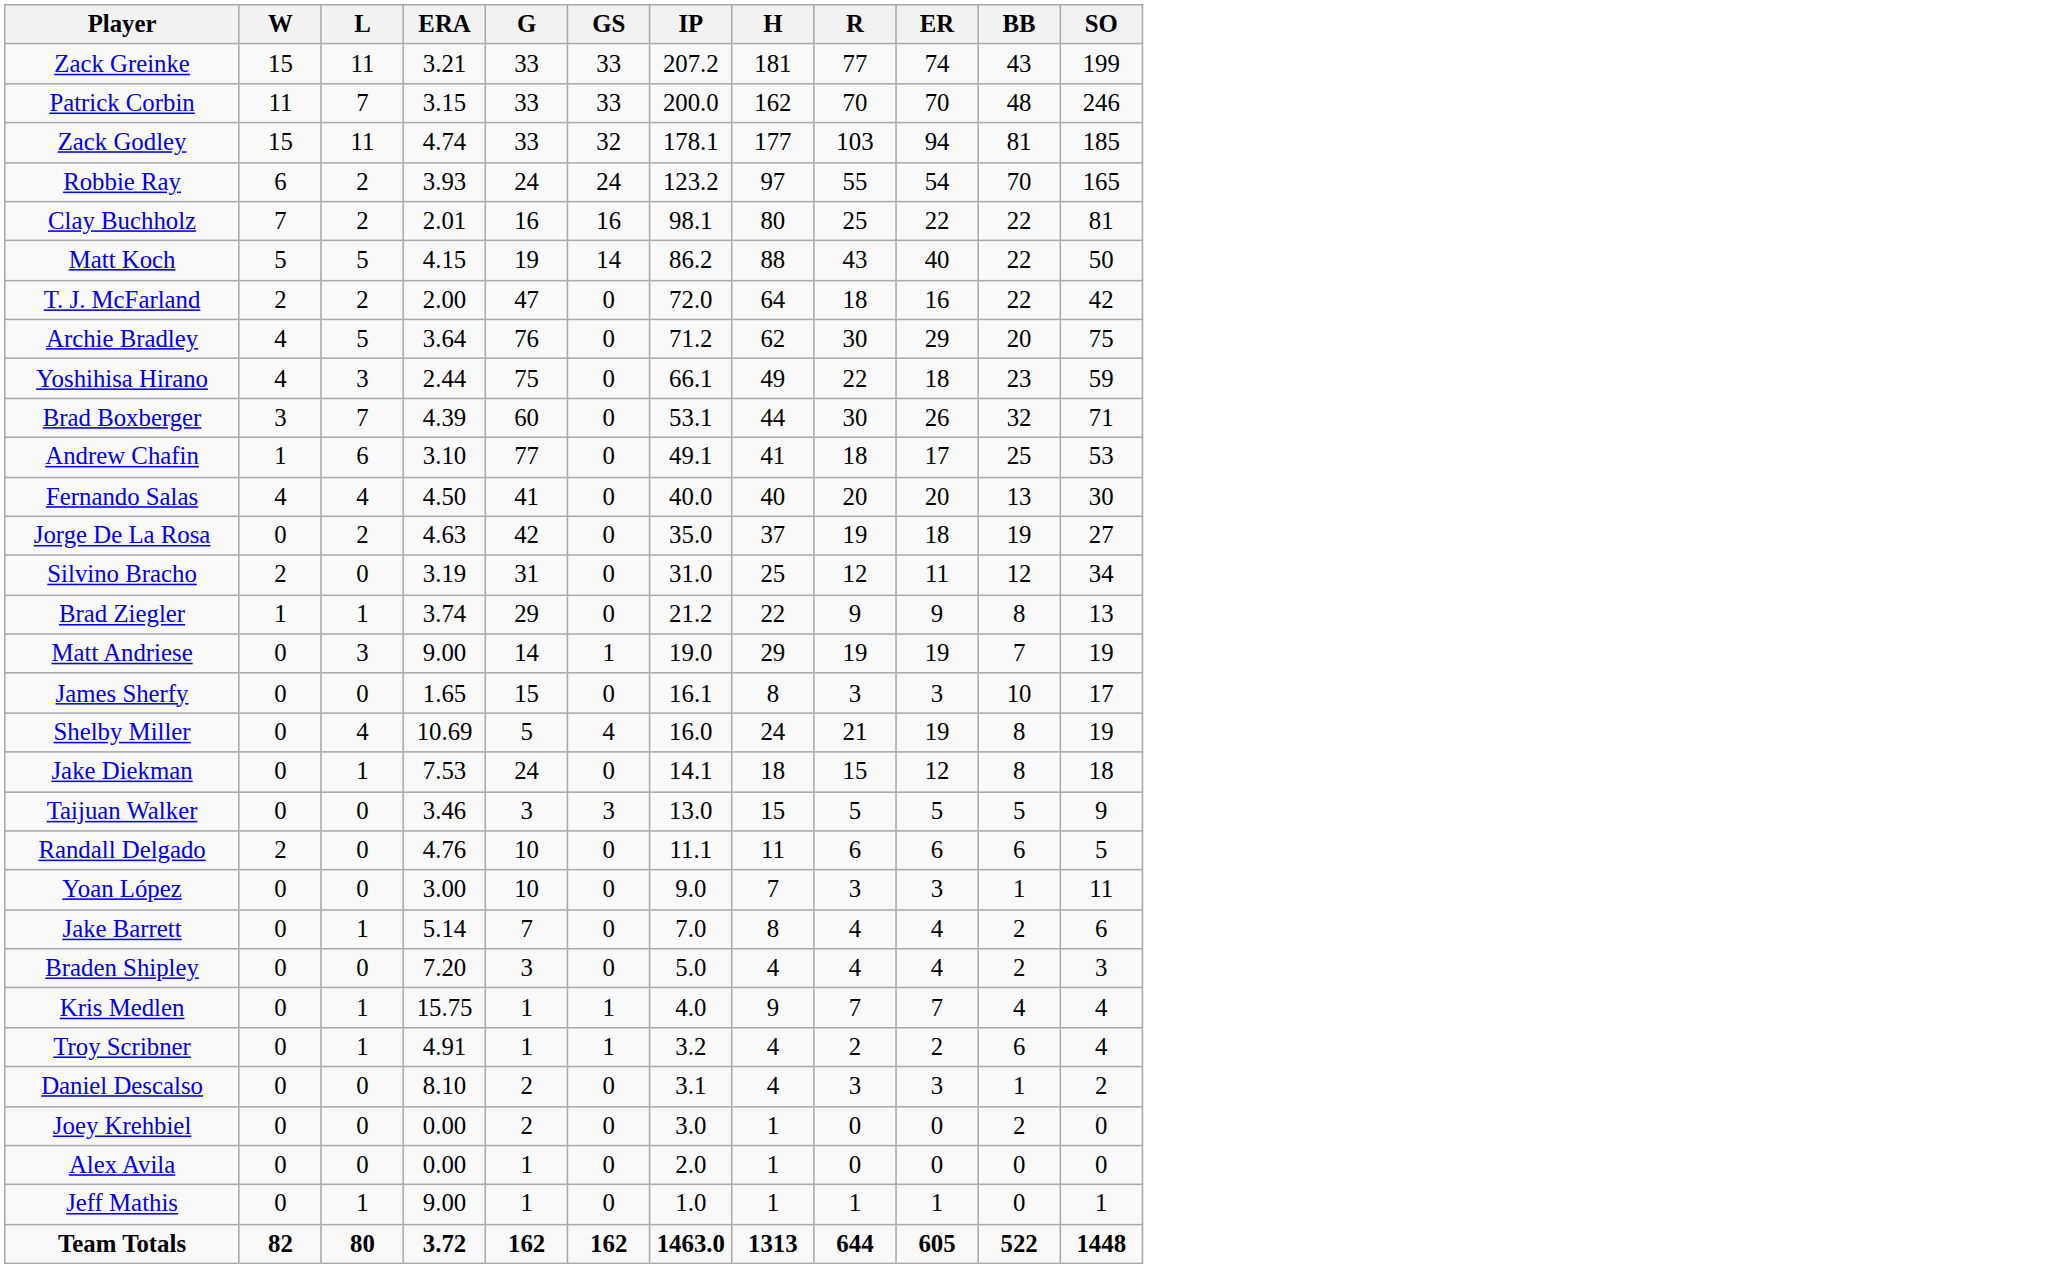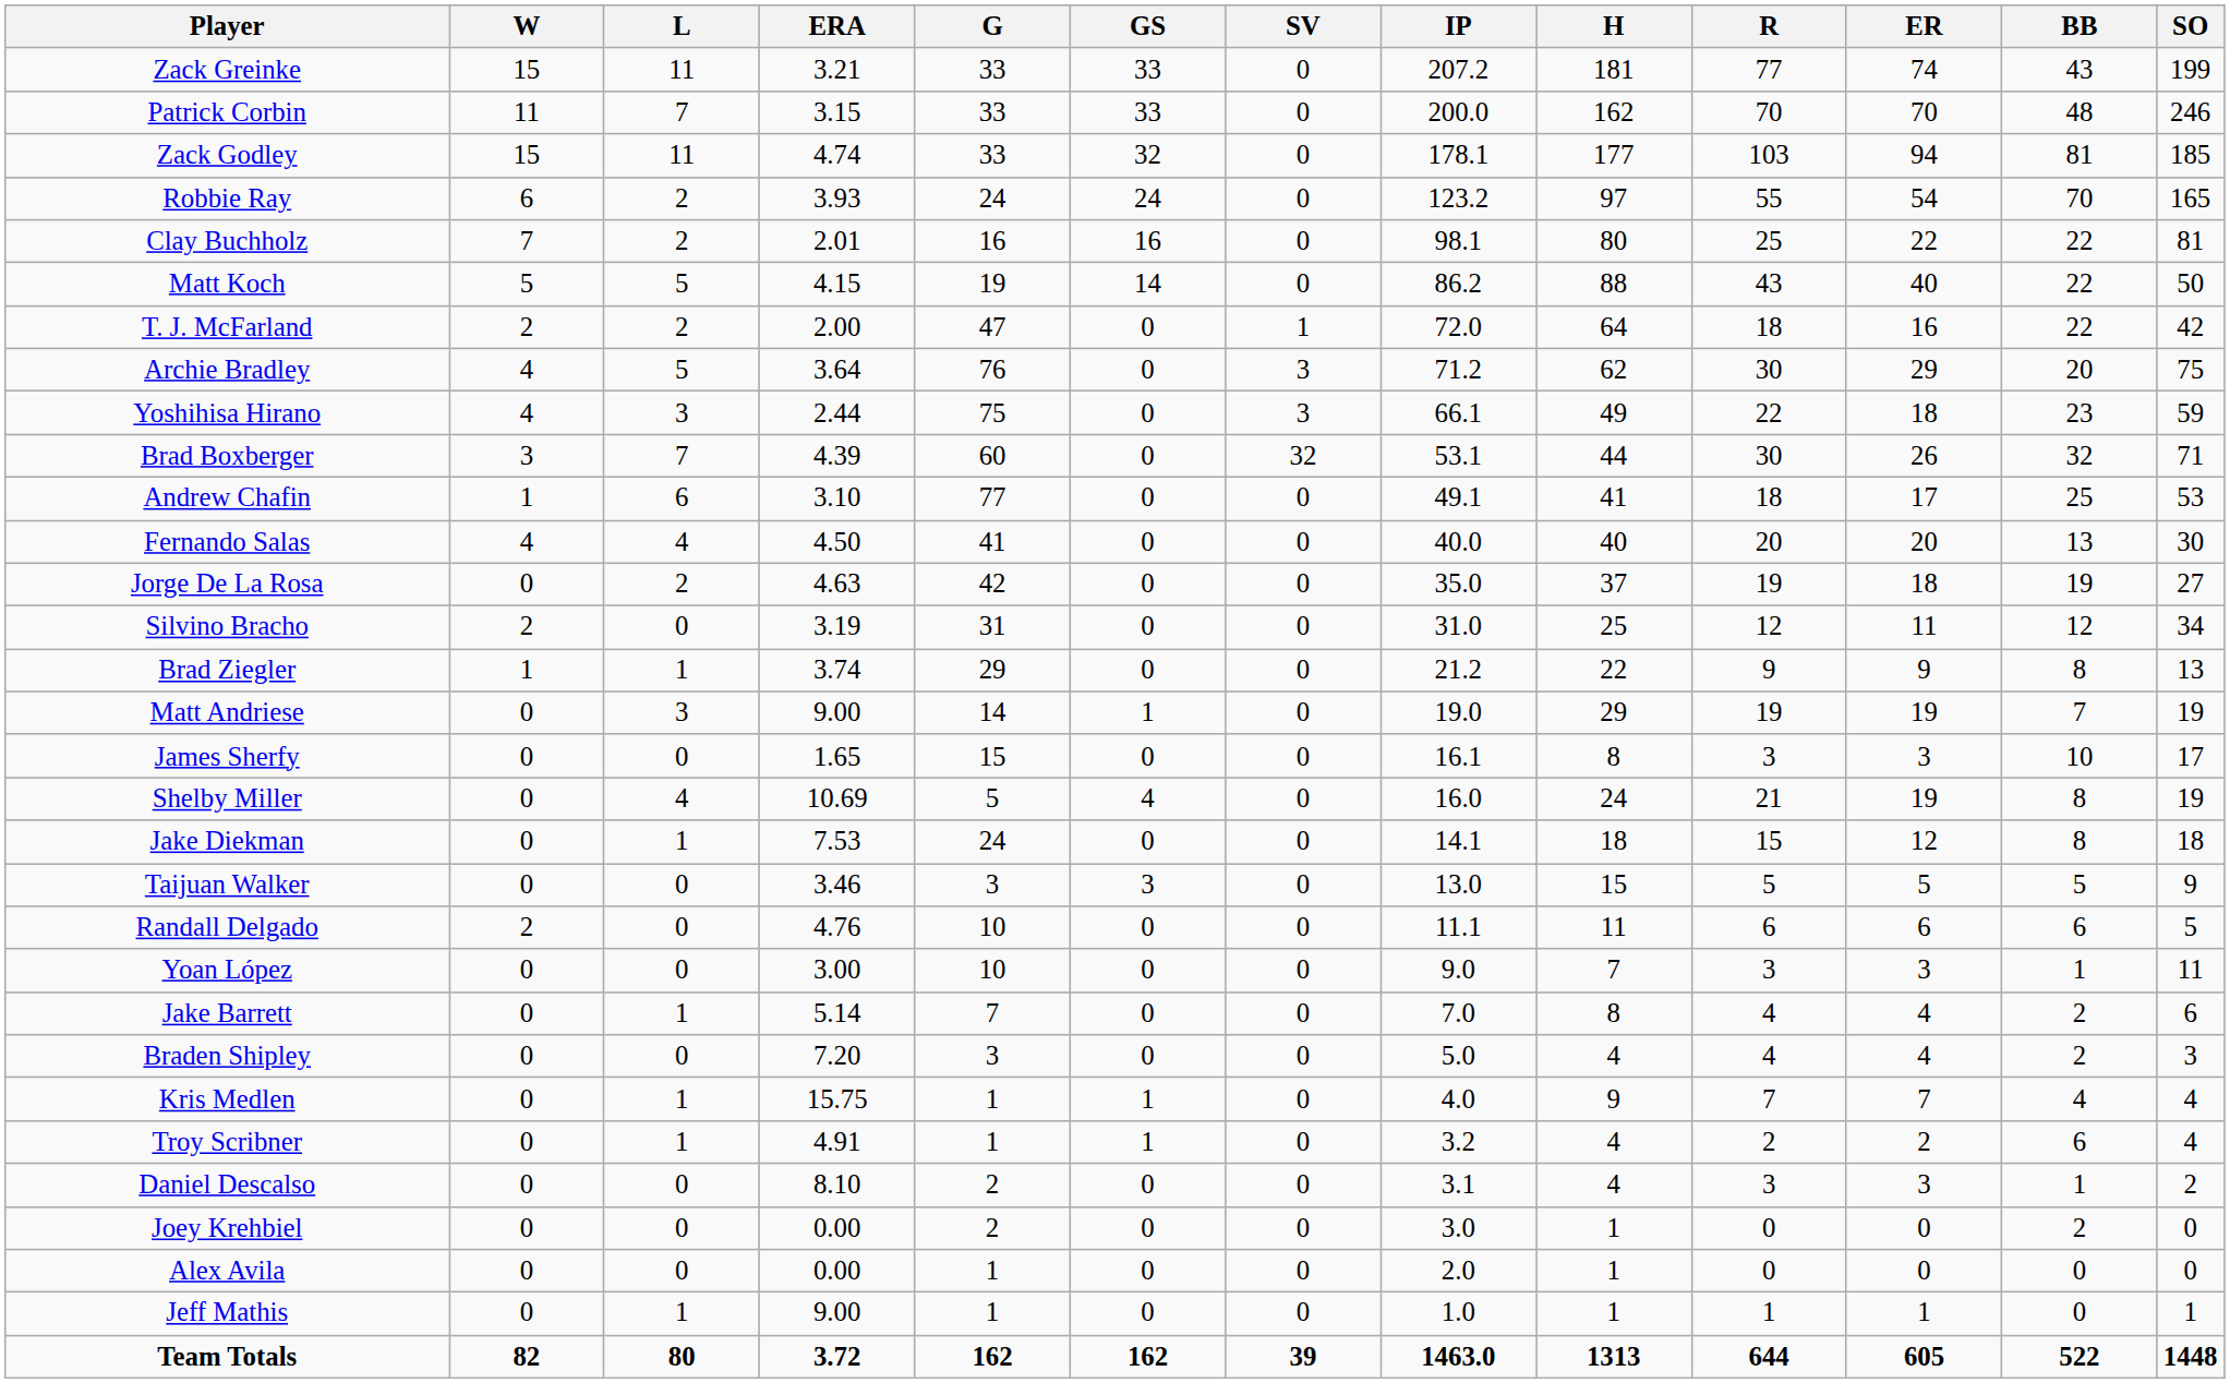 <table class=wikitable style="text-align:center">
 <tr>
 <th bgcolor=#DDDDFF; width="20%">Player</th>
 <th bgcolor=#DDDDFF; width="7%">W</th>
 <th bgcolor=#DDDDFF; width="7%">L</th>
 <th bgcolor=#DDDDFF; width="7%">ERA</th>
 <th bgcolor=#DDDDFF; width="7%">G</th>
 <th bgcolor=#DDDDFF; width="7%">GS</th>
+<th bgcolor=#DDDDFF; width="7%">SV</th>
 <th bgcolor=#DDDDFF; width="7%">IP</th>
 <th bgcolor=#DDDDFF; width="7%">H</th>
 <th bgcolor=#DDDDFF; width="7%">R</th>
 <th bgcolor=#DDDDFF; width="7%">ER</th>
 <th bgcolor=#DDDDFF; width="7%">BB</th>
 <th bgcolor=#DDDDFF; width="7%">SO</th>
 </tr>
 <tr>
 <td><a href='#'>Zack Greinke</a></td>
 <td>15</td>
 <td>11</td>
 <td>3.21</td>
 <td>33</td>
 <td>33</td>
+<td>0</td>
 <td>207.2</td>
 <td>181</td>
 <td>77</td>
 <td>74</td>
 <td>43</td>
 <td>199</td>
 </tr>
 <tr>
 <td><a href='#'>Patrick Corbin</a></td>
 <td>11</td>
 <td>7</td>
 <td>3.15</td>
 <td>33</td>
 <td>33</td>
+<td>0</td>
 <td>200.0</td>
 <td>162</td>
 <td>70</td>
 <td>70</td>
 <td>48</td>
 <td>246</td>
 </tr>
 <tr>
 <td><a href='#'>Zack Godley</a></td>
 <td>15</td>
 <td>11</td>
 <td>4.74</td>
 <td>33</td>
 <td>32</td>
+<td>0</td>
 <td>178.1</td>
 <td>177</td>
 <td>103</td>
 <td>94</td>
 <td>81</td>
 <td>185</td>
 </tr>
 <tr>
 <td><a href='#'>Robbie Ray</a></td>
 <td>6</td>
 <td>2</td>
 <td>3.93</td>
 <td>24</td>
 <td>24</td>
+<td>0</td>
 <td>123.2</td>
 <td>97</td>
 <td>55</td>
 <td>54</td>
 <td>70</td>
 <td>165</td>
 </tr>
 <tr>
 <td><a href='#'>Clay Buchholz</a></td>
 <td>7</td>
 <td>2</td>
 <td>2.01</td>
 <td>16</td>
 <td>16</td>
+<td>0</td>
 <td>98.1</td>
 <td>80</td>
 <td>25</td>
 <td>22</td>
 <td>22</td>
 <td>81</td>
 </tr>
 <tr>
 <td><a href='#'>Matt Koch</a></td>
 <td>5</td>
 <td>5</td>
 <td>4.15</td>
 <td>19</td>
 <td>14</td>
+<td>0</td>
 <td>86.2</td>
 <td>88</td>
 <td>43</td>
 <td>40</td>
 <td>22</td>
 <td>50</td>
 </tr>
 <tr>
 <td><a href='#'>T. J. McFarland</a></td>
 <td>2</td>
 <td>2</td>
 <td>2.00</td>
 <td>47</td>
 <td>0</td>
+<td>1</td>
 <td>72.0</td>
 <td>64</td>
 <td>18</td>
 <td>16</td>
 <td>22</td>
 <td>42</td>
 </tr>
 <tr>
 <td><a href='#'>Archie Bradley</a></td>
 <td>4</td>
 <td>5</td>
 <td>3.64</td>
 <td>76</td>
 <td>0</td>
+<td>3</td>
 <td>71.2</td>
 <td>62</td>
 <td>30</td>
 <td>29</td>
 <td>20</td>
 <td>75</td>
 </tr>
 <tr>
 <td><a href='#'>Yoshihisa Hirano</a></td>
 <td>4</td>
 <td>3</td>
 <td>2.44</td>
 <td>75</td>
 <td>0</td>
+<td>3</td>
 <td>66.1</td>
 <td>49</td>
 <td>22</td>
 <td>18</td>
 <td>23</td>
 <td>59</td>
 </tr>
 <tr>
 <td><a href='#'>Brad Boxberger</a></td>
 <td>3</td>
 <td>7</td>
 <td>4.39</td>
 <td>60</td>
 <td>0</td>
+<td>32</td>
 <td>53.1</td>
 <td>44</td>
 <td>30</td>
 <td>26</td>
 <td>32</td>
 <td>71</td>
 </tr>
 <tr>
 <td><a href='#'>Andrew Chafin</a></td>
 <td>1</td>
 <td>6</td>
 <td>3.10</td>
 <td>77</td>
+<td>0</td>
 <td>0</td>
 <td>49.1</td>
 <td>41</td>
 <td>18</td>
 <td>17</td>
 <td>25</td>
 <td>53</td>
 </tr>
 <tr>
 <td><a href='#'>Fernando Salas</a></td>
 <td>4</td>
 <td>4</td>
 <td>4.50</td>
 <td>41</td>
 <td>0</td>
+<td>0</td>
 <td>40.0</td>
 <td>40</td>
 <td>20</td>
 <td>20</td>
 <td>13</td>
 <td>30</td>
 </tr>
 <tr>
 <td><a href='#'>Jorge De La Rosa</a></td>
 <td>0</td>
 <td>2</td>
 <td>4.63</td>
 <td>42</td>
+<td>0</td>
 <td>0</td>
 <td>35.0</td>
 <td>37</td>
 <td>19</td>
 <td>18</td>
 <td>19</td>
 <td>27</td>
 </tr>
 <tr>
 <td><a href='#'>Silvino Bracho</a></td>
 <td>2</td>
 <td>0</td>
 <td>3.19</td>
 <td>31</td>
 <td>0</td>
+<td>0</td>
 <td>31.0</td>
 <td>25</td>
 <td>12</td>
 <td>11</td>
 <td>12</td>
 <td>34</td>
 </tr>
 <tr>
 <td><a href='#'>Brad Ziegler</a></td>
 <td>1</td>
 <td>1</td>
 <td>3.74</td>
 <td>29</td>
+<td>0</td>
 <td>0</td>
 <td>21.2</td>
 <td>22</td>
 <td>9</td>
 <td>9</td>
 <td>8</td>
 <td>13</td>
 </tr>
 <tr>
 <td><a href='#'>Matt Andriese</a></td>
 <td>0</td>
 <td>3</td>
 <td>9.00</td>
 <td>14</td>
 <td>1</td>
+<td>0</td>
 <td>19.0</td>
 <td>29</td>
 <td>19</td>
 <td>19</td>
 <td>7</td>
 <td>19</td>
 </tr>
 <tr>
 <td><a href='#'>James Sherfy</a></td>
 <td>0</td>
 <td>0</td>
 <td>1.65</td>
 <td>15</td>
+<td>0</td>
 <td>0</td>
 <td>16.1</td>
 <td>8</td>
 <td>3</td>
 <td>3</td>
 <td>10</td>
 <td>17</td>
 </tr>
 <tr>
 <td><a href='#'>Shelby Miller</a></td>
 <td>0</td>
 <td>4</td>
 <td>10.69</td>
 <td>5</td>
 <td>4</td>
+<td>0</td>
 <td>16.0</td>
 <td>24</td>
 <td>21</td>
 <td>19</td>
 <td>8</td>
 <td>19</td>
 </tr>
 <tr>
 <td><a href='#'>Jake Diekman</a></td>
 <td>0</td>
 <td>1</td>
 <td>7.53</td>
 <td>24</td>
+<td>0</td>
 <td>0</td>
 <td>14.1</td>
 <td>18</td>
 <td>15</td>
 <td>12</td>
 <td>8</td>
 <td>18</td>
 </tr>
 <tr>
 <td><a href='#'>Taijuan Walker</a></td>
 <td>0</td>
 <td>0</td>
 <td>3.46</td>
 <td>3</td>
 <td>3</td>
+<td>0</td>
 <td>13.0</td>
 <td>15</td>
 <td>5</td>
 <td>5</td>
 <td>5</td>
 <td>9</td>
 </tr>
 <tr>
 <td><a href='#'>Randall Delgado</a></td>
 <td>2</td>
 <td>0</td>
 <td>4.76</td>
 <td>10</td>
+<td>0</td>
 <td>0</td>
 <td>11.1</td>
 <td>11</td>
 <td>6</td>
 <td>6</td>
 <td>6</td>
 <td>5</td>
 </tr>
 <tr>
 <td><a href='#'>Yoan López</a></td>
 <td>0</td>
 <td>0</td>
 <td>3.00</td>
 <td>10</td>
 <td>0</td>
+<td>0</td>
 <td>9.0</td>
 <td>7</td>
 <td>3</td>
 <td>3</td>
 <td>1</td>
 <td>11</td>
 </tr>
 <tr>
 <td><a href='#'>Jake Barrett</a></td>
 <td>0</td>
 <td>1</td>
 <td>5.14</td>
 <td>7</td>
+<td>0</td>
 <td>0</td>
 <td>7.0</td>
 <td>8</td>
 <td>4</td>
 <td>4</td>
 <td>2</td>
 <td>6</td>
 </tr>
 <tr>
 <td><a href='#'>Braden Shipley</a></td>
 <td>0</td>
 <td>0</td>
 <td>7.20</td>
 <td>3</td>
 <td>0</td>
+<td>0</td>
 <td>5.0</td>
 <td>4</td>
 <td>4</td>
 <td>4</td>
 <td>2</td>
 <td>3</td>
 </tr>
 <tr>
 <td><a href='#'>Kris Medlen</a></td>
 <td>0</td>
 <td>1</td>
 <td>15.75</td>
 <td>1</td>
 <td>1</td>
+<td>0</td>
 <td>4.0</td>
 <td>9</td>
 <td>7</td>
 <td>7</td>
 <td>4</td>
 <td>4</td>
 </tr>
 <tr>
 <td><a href='#'>Troy Scribner</a></td>
 <td>0</td>
 <td>1</td>
 <td>4.91</td>
 <td>1</td>
 <td>1</td>
+<td>0</td>
 <td>3.2</td>
 <td>4</td>
 <td>2</td>
 <td>2</td>
 <td>6</td>
 <td>4</td>
 </tr>
 <tr>
 <td><a href='#'>Daniel Descalso</a></td>
 <td>0</td>
 <td>0</td>
 <td>8.10</td>
 <td>2</td>
+<td>0</td>
 <td>0</td>
 <td>3.1</td>
 <td>4</td>
 <td>3</td>
 <td>3</td>
 <td>1</td>
 <td>2</td>
 </tr>
 <tr>
 <td><a href='#'>Joey Krehbiel</a></td>
 <td>0</td>
 <td>0</td>
 <td>0.00</td>
 <td>2</td>
 <td>0</td>
+<td>0</td>
 <td>3.0</td>
 <td>1</td>
 <td>0</td>
 <td>0</td>
 <td>2</td>
 <td>0</td>
 </tr>
 <tr>
 <td><a href='#'>Alex Avila</a></td>
 <td>0</td>
 <td>0</td>
 <td>0.00</td>
 <td>1</td>
+<td>0</td>
 <td>0</td>
 <td>2.0</td>
 <td>1</td>
 <td>0</td>
 <td>0</td>
 <td>0</td>
 <td>0</td>
 </tr>
 <tr>
 <td><a href='#'>Jeff Mathis</a></td>
 <td>0</td>
 <td>1</td>
 <td>9.00</td>
 <td>1</td>
 <td>0</td>
+<td>0</td>
 <td>1.0</td>
 <td>1</td>
 <td>1</td>
 <td>1</td>
 <td>0</td>
 <td>1</td>
 </tr>
 <tr>
 <td><strong>Team Totals</strong></td>
 <td><strong>82</strong></td>
 <td><strong>80</strong></td>
 <td><strong>3.72</strong></td>
 <td><strong>162</strong></td>
 <td><strong>162</strong></td>
+<td><strong>39</strong></td>
 <td><strong>1463.0</strong></td>
 <td><strong>1313</strong></td>
 <td><strong>644</strong></td>
 <td><strong>605</strong></td>
 <td><strong>522</strong></td>
 <td><strong>1448</strong></td>
 </tr>
 </table>
